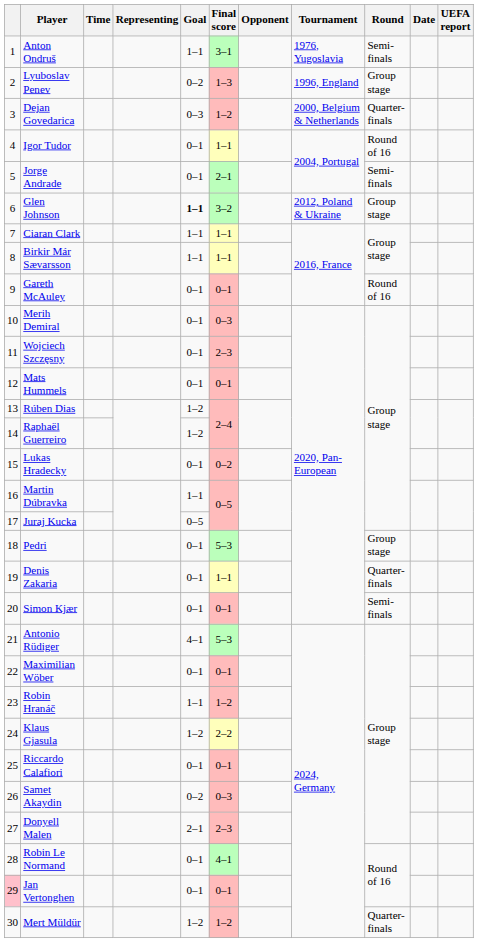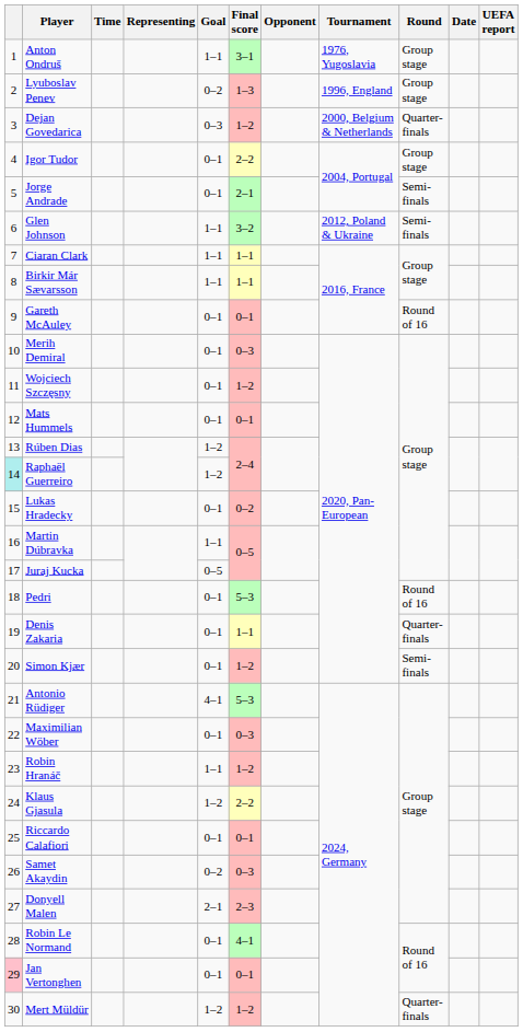 <table class="wikitable sortable" style="font-size:90%;">
 <tr>
 <th scope="col"></th>
 <th scope="col">Player</th>
 <th scope="col">Time</th>
 <th scope="col">Representing</th>
 <th scope="col" class="unsortable">Goal</th>
 <th scope="col" class="unsortable">Final<br>score</th>
 <th scope="col">Opponent</th>
 <th scope="col">Tournament</th>
 <th scope="col">Round</th>
 <th scope="col">Date</th>
 <th scope="col" class="unsortable">UEFA<br>report</th>
 </tr>
 <tr>
 <td align="center">1</td>
 <td data-sort-value="Ondrus, Anton"><a href='#'>Anton Ondruš</a></td>
 <td align="center"></td>
 <td></td>
 <td align="center">1–1</td>
 <td style="background:#bbffbb;text-align:center;">3–1 </td>
 <td></td>
 <td><a href='#'>1976, Yugoslavia</a></td>
-<td> Semi-finals</td>
+<td> Group stage</td>
 <td></td>
 <td></td>
 </tr>
 <tr>
 <td align="center">2</td>
 <td data-sort-value="Penev, Lyuboslav"><a href='#'>Lyuboslav Penev</a></td>
 <td align="center"></td>
 <td></td>
 <td align="center">0–2</td>
 <td style="background:#ffbbbb;text-align:center;">1–3</td>
 <td></td>
 <td><a href='#'>1996, England</a></td>
 <td> Group stage</td>
 <td></td>
 <td></td>
 </tr>
 <tr>
 <td align="center">3</td>
 <td data-sort-value="Govedarica, Dejan"><a href='#'>Dejan Govedarica</a></td>
 <td align="center"></td>
 <td></td>
 <td align="center">0–3</td>
 <td style="background:#ffbbbb;text-align:center;">1–2</td>
 <td></td>
 <td><a href='#'>2000, Belgium & Netherlands</a></td>
 <td> Quarter-finals</td>
 <td></td>
 <td></td>
 </tr>
 <tr>
 <td align="center">4</td>
 <td data-sort-value="Tudor, Igor"><a href='#'>Igor Tudor</a></td>
 <td align="center"></td>
 <td></td>
 <td align="center">0–1</td>
-<td style="background:#ffffbb;text-align:center;">1–1 </td>
+<td style="background:#ffffbb;text-align:center;">2–2</td>
 <td></td>
 <td rowspan="2"><a href='#'>2004, Portugal</a></td>
-<td> Round of 16</td>
+<td> Group stage</td>
 <td></td>
 <td></td>
 </tr>
 <tr>
 <td align="center">5</td>
 <td data-sort-value="Andrade, Jorge"><a href='#'>Jorge Andrade</a></td>
 <td align="center"></td>
 <td></td>
 <td align="center">0–1</td>
 <td style="background:#bbffbb;text-align:center;">2–1</td>
 <td></td>
 <td> Semi-finals</td>
 <td></td>
 <td></td>
 </tr>
 <tr>
 <td align="center">6</td>
 <td data-sort-value="Johnson, Glen"><a href='#'>Glen Johnson</a></td>
 <td align="center"></td>
 <td></td>
-<td align="center"><strong>1–1</strong></td>
+<td align="center">1–1</td>
 <td style="background:#bbffbb;text-align:center;">3–2</td>
 <td></td>
 <td><a href='#'>2012, Poland & Ukraine</a></td>
-<td> Group stage</td>
+<td> Semi-finals</td>
 <td></td>
 <td></td>
 </tr>
 <tr>
 <td align="center">7</td>
 <td data-sort-value="Clark, Ciaran"><a href='#'>Ciaran Clark</a></td>
 <td align="center"></td>
 <td></td>
 <td align="center">1–1</td>
 <td style="background:#ffffbb;text-align:center;">1–1</td>
 <td></td>
 <td rowspan="3"><a href='#'>2016, France</a></td>
 <td rowspan="2"> Group stage</td>
 <td></td>
 <td></td>
 </tr>
 <tr>
 <td align="center">8</td>
 <td data-sort-value="Saevarsson, Birkir Mar"><a href='#'>Birkir Már Sævarsson</a></td>
 <td align="center"></td>
 <td></td>
 <td align="center">1–1</td>
 <td style="background:#ffffbb;text-align:center;">1–1</td>
 <td></td>
 <td></td>
 <td></td>
 </tr>
 <tr>
 <td align="center">9</td>
 <td data-sort-value="McAuley, Gareth"><a href='#'>Gareth McAuley</a></td>
 <td align="center"></td>
 <td></td>
 <td align="center">0–1</td>
 <td style="background:#ffbbbb;text-align:center;">0–1</td>
 <td></td>
 <td> Round of 16</td>
 <td></td>
 <td></td>
 </tr>
 <tr>
 <td align="center">10</td>
 <td data-sort-value="Demiral, Merih"><a href='#'>Merih Demiral</a></td>
 <td align="center"></td>
 <td></td>
 <td align="center">0–1</td>
 <td style="background:#ffbbbb;text-align:center;">0–3</td>
 <td></td>
 <td rowspan="11"><a href='#'>2020, Pan-European</a></td>
 <td rowspan="8"> Group stage</td>
 <td></td>
 <td></td>
 </tr>
 <tr>
 <td align="center">11</td>
 <td data-sort-value="Szczesny, Wojciech"><a href='#'>Wojciech Szczęsny</a></td>
 <td align="center"></td>
 <td></td>
 <td align="center">0–1</td>
-<td style="background:#ffbbbb;text-align:center;">2–3</td>
+<td style="background:#ffbbbb;text-align:center;">1–2</td>
 <td></td>
 <td></td>
 <td></td>
 </tr>
 <tr>
 <td align="center">12</td>
 <td data-sort-value="Hummels, Mats"><a href='#'>Mats Hummels</a></td>
 <td align="center"></td>
 <td></td>
 <td align="center">0–1</td>
 <td style="background:#ffbbbb;text-align:center;">0–1</td>
 <td></td>
 <td></td>
 <td></td>
 </tr>
 <tr>
 <td align="center">13</td>
 <td data-sort-value="Dias, Ruben"><a href='#'>Rúben Dias</a></td>
 <td align="center"></td>
 <td rowspan="2"></td>
 <td align="center">1–2</td>
 <td rowspan="2" style="background:#ffbbbb;text-align:center;">2–4</td>
 <td rowspan="2"></td>
 <td rowspan="2"></td>
 <td rowspan="2"></td>
 </tr>
 <tr>
-<td align="center">14</td>
+<td align="center" style="background: paleturquoise;">14</td>
 <td data-sort-value="Guerreiro, Raphael"><a href='#'>Raphaël Guerreiro</a></td>
 <td align="center"></td>
 <td align="center">1–2</td>
 </tr>
 <tr>
 <td align="center">15</td>
 <td data-sort-value="Hradecky, Lukas"><a href='#'>Lukas Hradecky</a></td>
 <td align="center"></td>
 <td></td>
 <td align="center">0–1</td>
 <td style="background:#ffbbbb;text-align:center;">0–2</td>
 <td></td>
 <td></td>
 <td></td>
 </tr>
 <tr>
 <td align="center">16</td>
 <td data-sort-value="Dubravka, Martin"><a href='#'>Martin Dúbravka</a></td>
 <td align="center"></td>
 <td rowspan="2"></td>
 <td align="center">1–1</td>
 <td rowspan="2" style="background:#ffbbbb;text-align:center;">0–5</td>
 <td rowspan="2"></td>
 <td rowspan="2"></td>
 <td rowspan="2"></td>
 </tr>
 <tr>
 <td align="center">17</td>
 <td data-sort-value="Kucka, Juraj"><a href='#'>Juraj Kucka</a></td>
 <td align="center"></td>
 <td align="center">0–5</td>
 </tr>
 <tr>
 <td align="center">18</td>
 <td data-sort-value="Pedri"><a href='#'>Pedri</a></td>
 <td align="center"></td>
 <td></td>
 <td align="center">0–1</td>
 <td style="background:#bbffbb;text-align:center;">5–3 </td>
 <td></td>
-<td> Group stage</td>
+<td> Round of 16</td>
 <td></td>
 <td></td>
 </tr>
 <tr>
 <td align="center">19</td>
 <td data-sort-value="Zakaria, Denis"><a href='#'>Denis Zakaria</a></td>
 <td align="center"></td>
 <td></td>
 <td align="center">0–1</td>
 <td style="background:#ffffbb;text-align:center;">1–1 </td>
 <td></td>
 <td> Quarter-finals</td>
 <td></td>
 <td></td>
 </tr>
 <tr>
 <td align="center">20</td>
 <td data-sort-value="Kjaer, Simon"><a href='#'>Simon Kjær</a></td>
 <td align="center"></td>
 <td></td>
 <td align="center">0–1</td>
-<td style="background:#ffbbbb;text-align:center;">0–1</td>
+<td style="background:#ffbbbb;text-align:center;">1–2 </td>
 <td></td>
 <td> Semi-finals</td>
 <td></td>
 <td></td>
 </tr>
 <tr>
 <td align="center">21</td>
 <td data-sort-value="Rudiger, Antonio"><a href='#'>Antonio Rüdiger</a></td>
 <td align="center"></td>
 <td></td>
 <td align="center">4–1</td>
 <td style="background:#bbffbb;text-align:center;">5–3 </td>
 <td></td>
 <td rowspan="10"><a href='#'>2024, Germany</a></td>
 <td rowspan="7"> Group stage</td>
 <td></td>
 <td></td>
 </tr>
 <tr>
 <td align="center">22</td>
 <td data-sort-value="Wober, Maximilian"><a href='#'>Maximilian Wöber</a></td>
 <td align="center"></td>
 <td></td>
 <td align="center">0–1</td>
-<td style="background:#ffbbbb;text-align:center;">0–1</td>
+<td style="background:#ffbbbb;text-align:center;">0–3</td>
 <td></td>
 <td></td>
 <td></td>
 </tr>
 <tr>
 <td align="center">23</td>
 <td data-sort-value="Hranac, Robin"><a href='#'>Robin Hranáč</a></td>
 <td align="center"></td>
 <td></td>
 <td align="center">1–1</td>
 <td style="background:#ffbbbb;text-align:center;">1–2</td>
 <td></td>
 <td></td>
 <td></td>
 </tr>
 <tr>
 <td align="center">24</td>
 <td data-sort-value="Gjasula, Klaus"><a href='#'>Klaus Gjasula</a></td>
 <td align="center"></td>
 <td></td>
 <td align="center">1–2</td>
 <td style="background:#ffffbb;text-align:center;">2–2</td>
 <td></td>
 <td></td>
 <td></td>
 </tr>
 <tr>
 <td align="center">25</td>
 <td data-sort-value="Calafiori, Lukas"><a href='#'>Riccardo Calafiori</a></td>
 <td align="center"></td>
 <td></td>
 <td align="center">0–1</td>
 <td style="background:#ffbbbb;text-align:center;">0–1</td>
 <td></td>
 <td></td>
 <td></td>
 </tr>
 <tr>
 <td align="center">26</td>
 <td data-sort-value="Akaydin, Samet"><a href='#'>Samet Akaydin</a></td>
 <td align="center"></td>
 <td></td>
 <td align="center">0–2</td>
 <td style="background:#ffbbbb;text-align:center;">0–3</td>
 <td></td>
 <td></td>
 <td></td>
 </tr>
 <tr>
 <td align="center">27</td>
 <td data-sort-value="Malen, Donyell"><a href='#'>Donyell Malen</a></td>
 <td align="center"></td>
 <td></td>
 <td align="center">2–1</td>
 <td style="background:#ffbbbb;text-align:center;">2–3</td>
 <td></td>
 <td></td>
 <td></td>
 </tr>
 <tr>
 <td align="center">28</td>
 <td data-sort-value="Le Normand, Robin"><a href='#'>Robin Le Normand</a></td>
 <td align="center"></td>
 <td></td>
 <td align="center">0–1</td>
 <td style="background:#bbffbb;text-align:center;">4–1</td>
 <td></td>
 <td rowspan="2"> Round of 16</td>
 <td></td>
 <td></td>
 </tr>
 <tr>
 <td align="center" style="background: pink;">29</td>
 <td data-sort-value="Verthongen, Jan"><a href='#'>Jan Vertonghen</a></td>
 <td align="center"></td>
 <td></td>
 <td align="center">0–1</td>
 <td style="background:#ffbbbb;text-align:center;">0–1</td>
 <td></td>
 <td></td>
 <td></td>
 </tr>
 <tr>
 <td align="center">30</td>
 <td data-sort-value="Muldur, Mert"><a href='#'>Mert Müldür</a></td>
 <td align="center"></td>
 <td></td>
 <td align="center">1–2</td>
 <td style="background:#ffbbbb;text-align:center;">1–2</td>
 <td></td>
 <td> Quarter-finals</td>
 <td></td>
 <td></td>
 </tr>
 </table>
